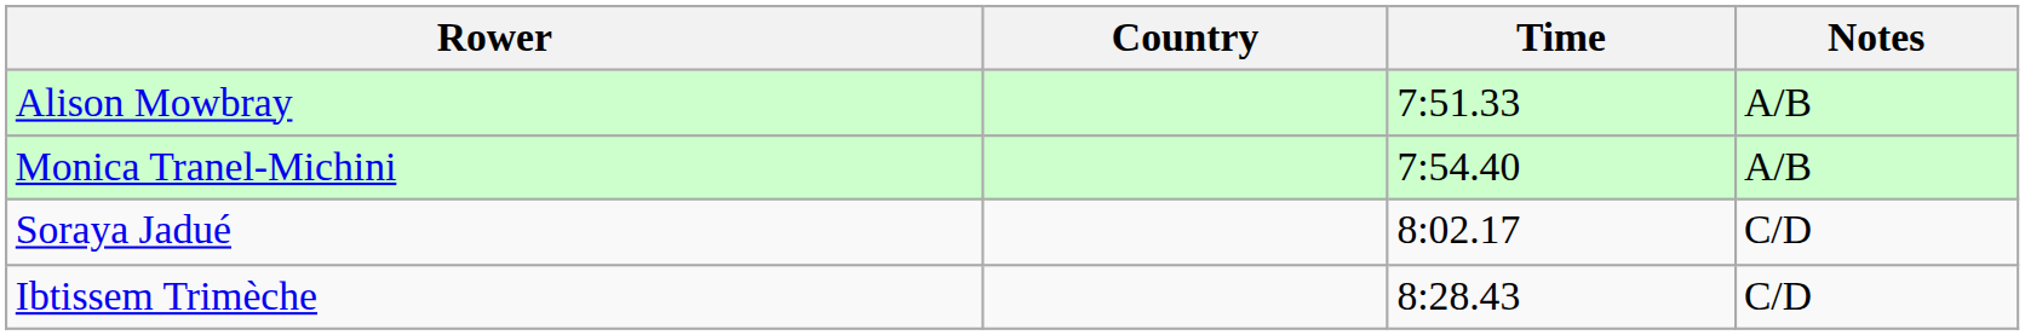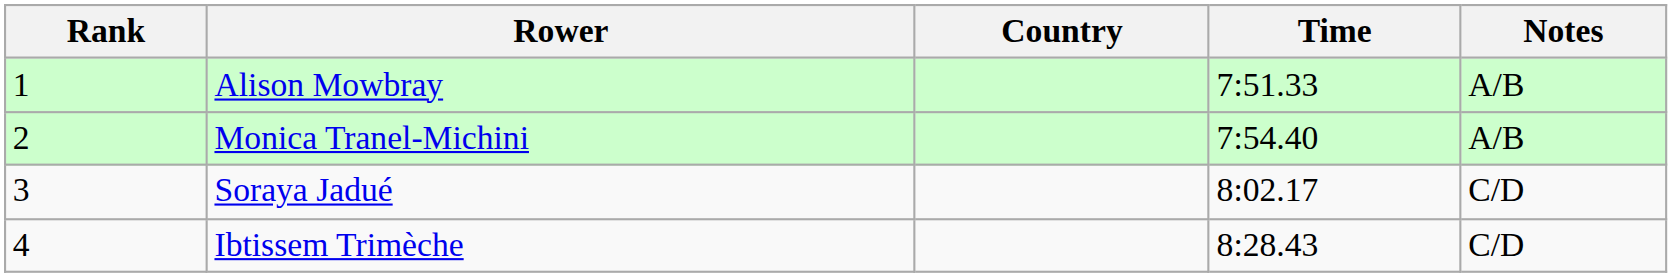 <table class="wikitable sortable" width=50%>
 <tr>
+<th>Rank</th>
 <th>Rower</th>
 <th>Country</th>
 <th>Time</th>
 <th>Notes</th>
 </tr>
 <tr bgcolor=ccffcc>
+<td>1</td>
 <td><a href='#'>Alison Mowbray</a></td>
 <td></td>
 <td>7:51.33</td>
 <td>A/B</td>
 </tr>
 <tr bgcolor=ccffcc>
+<td>2</td>
 <td><a href='#'>Monica Tranel-Michini</a></td>
 <td></td>
 <td>7:54.40</td>
 <td>A/B</td>
 </tr>
 <tr>
+<td>3</td>
 <td><a href='#'>Soraya Jadué</a></td>
 <td></td>
 <td>8:02.17</td>
 <td>C/D</td>
 </tr>
 <tr>
+<td>4</td>
 <td><a href='#'>Ibtissem Trimèche</a></td>
 <td></td>
 <td>8:28.43</td>
 <td>C/D</td>
 </tr>
 </table>
